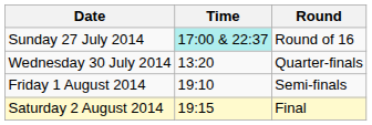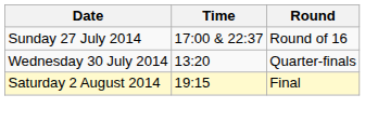 <table class="wikitable">
 <tr>
 <th>Date</th>
 <th>Time</th>
 <th>Round</th>
 </tr>
 <tr>
 <td>Sunday 27 July 2014</td>
-<td style="background: paleturquoise;">17:00 & 22:37</td>
+<td>17:00 & 22:37</td>
 <td>Round of 16</td>
 </tr>
 <tr>
 <td>Wednesday 30 July 2014</td>
 <td>13:20</td>
 <td>Quarter-finals</td>
 </tr>
 <tr>
-<td>Friday 1 August 2014</td>
-<td>19:10</td>
-<td>Semi-finals</td>
-</tr>
-<tr>
 <td style=background:lemonchiffon>Saturday 2 August 2014</td>
 <td style=background:lemonchiffon>19:15</td>
 <td style=background:lemonchiffon>Final</td>
 </tr>
 </table>
